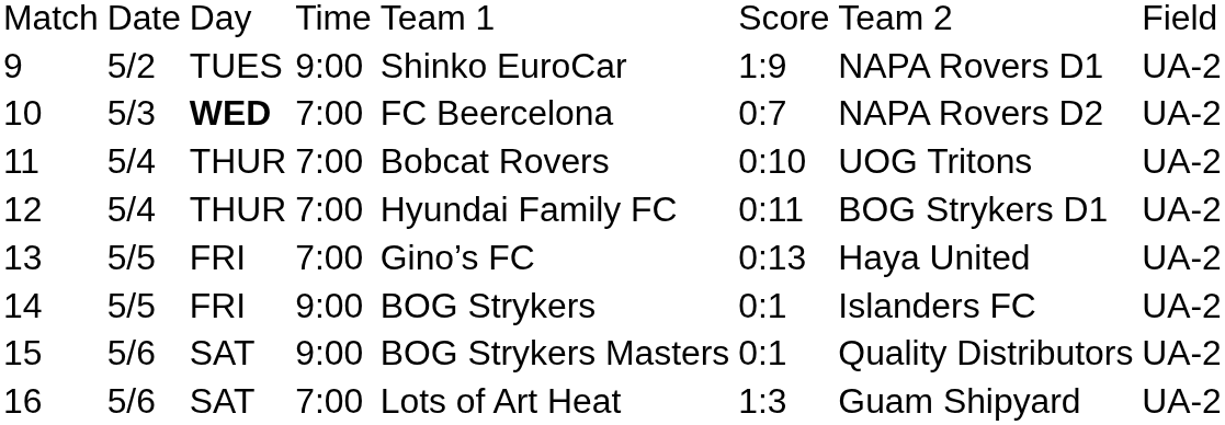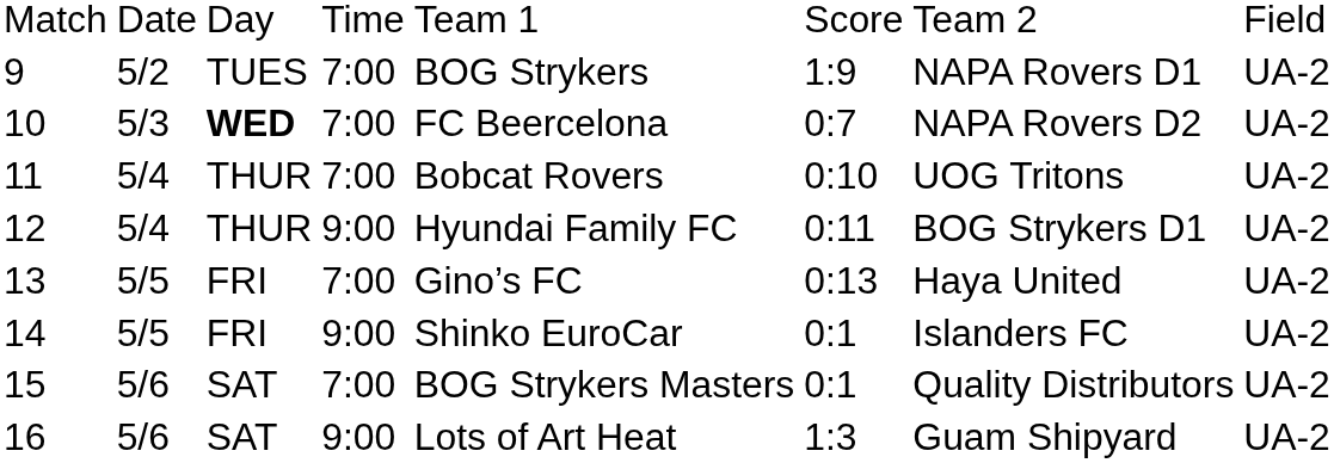 <table>
 <tr>
 <td>Match</td>
 <td>Date</td>
 <td>Day</td>
 <td>Time</td>
 <td>Team 1</td>
 <td>Score</td>
 <td>Team 2</td>
 <td>Field</td>
 </tr>
 <tr>
 <td>9</td>
 <td>5/2</td>
 <td>TUES</td>
-<td>9:00</td>
-<td>Shinko EuroCar</td>
+<td>7:00</td>
+<td>BOG Strykers</td>
 <td>1:9</td>
 <td>NAPA Rovers D1</td>
 <td>UA-2</td>
 </tr>
 <tr>
 <td>10</td>
 <td>5/3</td>
 <td><strong>WED</strong></td>
 <td>7:00</td>
 <td>FC Beercelona</td>
 <td>0:7</td>
 <td>NAPA Rovers D2</td>
 <td>UA-2</td>
 </tr>
 <tr>
 <td>11</td>
 <td>5/4</td>
 <td>THUR</td>
 <td>7:00</td>
 <td>Bobcat Rovers</td>
 <td>0:10</td>
 <td>UOG Tritons</td>
 <td>UA-2</td>
 </tr>
 <tr>
 <td>12</td>
 <td>5/4</td>
 <td>THUR</td>
-<td>7:00</td>
+<td>9:00</td>
 <td>Hyundai Family FC</td>
 <td>0:11</td>
 <td>BOG Strykers D1</td>
 <td>UA-2</td>
 </tr>
 <tr>
 <td>13</td>
 <td>5/5</td>
 <td>FRI</td>
 <td>7:00</td>
 <td>Gino’s FC</td>
 <td>0:13</td>
 <td>Haya United</td>
 <td>UA-2</td>
 </tr>
 <tr>
 <td>14</td>
 <td>5/5</td>
 <td>FRI</td>
 <td>9:00</td>
-<td>BOG Strykers</td>
+<td>Shinko EuroCar</td>
 <td>0:1</td>
 <td>Islanders FC</td>
 <td>UA-2</td>
 </tr>
 <tr>
 <td>15</td>
 <td>5/6</td>
 <td>SAT</td>
-<td>9:00</td>
+<td>7:00</td>
 <td>BOG Strykers Masters</td>
 <td>0:1</td>
 <td>Quality Distributors</td>
 <td>UA-2</td>
 </tr>
 <tr>
 <td>16</td>
 <td>5/6</td>
 <td>SAT</td>
-<td>7:00</td>
+<td>9:00</td>
 <td>Lots of Art Heat</td>
 <td>1:3</td>
 <td>Guam Shipyard</td>
 <td>UA-2</td>
 </tr>
 </table>
